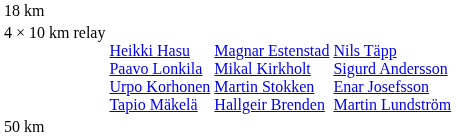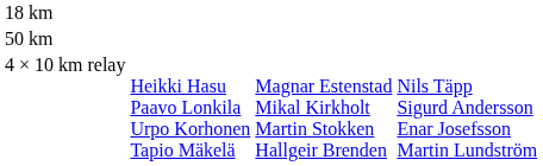 <table>
 <tr>
 <td>18 km<br></td>
+<td></td>
+<td></td>
+<td></td>
+</tr>
+<tr>
+<td>50 km<br></td>
 <td></td>
 <td></td>
 <td></td>
 </tr>
 <tr valign="top">
 <td>4 × 10 km relay<br></td>
 <td><br><a href='#'>Heikki Hasu</a><br><a href='#'>Paavo Lonkila</a><br><a href='#'>Urpo Korhonen</a><br><a href='#'>Tapio Mäkelä</a></td>
 <td><br><a href='#'>Magnar Estenstad</a><br><a href='#'>Mikal Kirkholt</a><br><a href='#'>Martin Stokken</a><br><a href='#'>Hallgeir Brenden</a></td>
 <td><br><a href='#'>Nils Täpp</a><br><a href='#'>Sigurd Andersson</a><br><a href='#'>Enar Josefsson</a><br><a href='#'>Martin Lundström</a></td>
 </tr>
-<tr>
-<td>50 km<br></td>
-<td></td>
-<td></td>
-<td></td>
-</tr>
 </table>
